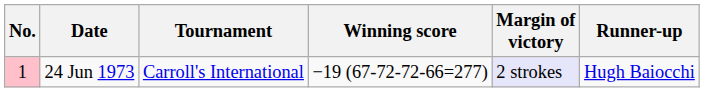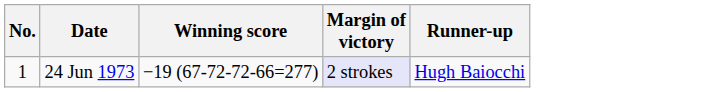 <table class="wikitable" style="font-size:95%;">
 <tr>
 <th>No.</th>
 <th>Date</th>
-<th>Tournament</th>
 <th>Winning score</th>
 <th>Margin of<br>victory</th>
 <th>Runner-up</th>
 </tr>
 <tr>
-<td align=center style="background: pink;">1</td>
+<td align=center>1</td>
 <td align=right>24 Jun <a href='#'>1973</a></td>
-<td><a href='#'>Carroll's International</a></td>
 <td>−19 (67-72-72-66=277)</td>
 <td style="background: lavender;">2 strokes</td>
 <td> <a href='#'>Hugh Baiocchi</a></td>
 </tr>
 </table>
